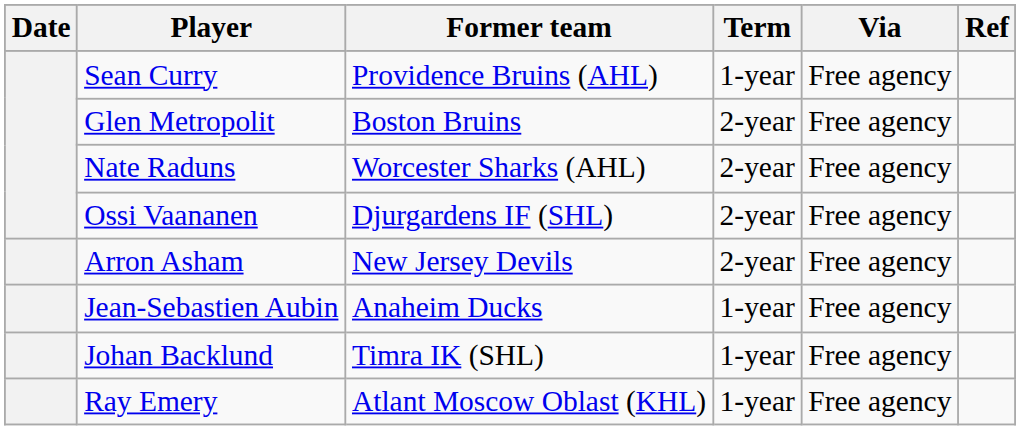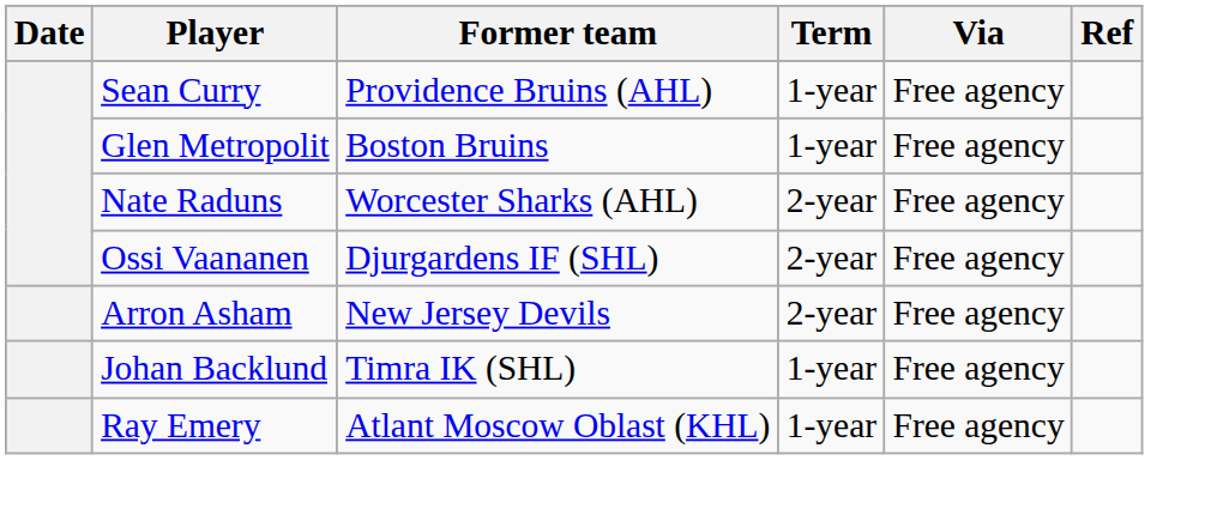 <table class="wikitable plainrowheaders">
 <tr style="background:#ddd; text-align:center;">
 <th>Date</th>
 <th>Player</th>
 <th>Former team</th>
 <th>Term</th>
 <th>Via</th>
 <th>Ref</th>
 </tr>
 <tr>
 <th scope="row" rowspan=4></th>
 <td><a href='#'>Sean Curry</a></td>
 <td><a href='#'>Providence Bruins</a> (<a href='#'>AHL</a>)</td>
 <td>1-year</td>
 <td>Free agency</td>
 <td></td>
 </tr>
 <tr>
 <td><a href='#'>Glen Metropolit</a></td>
 <td><a href='#'>Boston Bruins</a></td>
-<td>2-year</td>
+<td>1-year</td>
 <td>Free agency</td>
 <td></td>
 </tr>
 <tr>
 <td><a href='#'>Nate Raduns</a></td>
 <td><a href='#'>Worcester Sharks</a> (AHL)</td>
 <td>2-year</td>
 <td>Free agency</td>
 <td></td>
 </tr>
 <tr>
 <td><a href='#'>Ossi Vaananen</a></td>
 <td><a href='#'>Djurgardens IF</a> (<a href='#'>SHL</a>)</td>
 <td>2-year</td>
 <td>Free agency</td>
 <td></td>
 </tr>
 <tr>
 <th scope="row"></th>
 <td><a href='#'>Arron Asham</a></td>
 <td><a href='#'>New Jersey Devils</a></td>
 <td>2-year</td>
 <td>Free agency</td>
 <td></td>
 </tr>
 <tr>
 <th scope="row"></th>
-<td><a href='#'>Jean-Sebastien Aubin</a></td>
-<td><a href='#'>Anaheim Ducks</a></td>
-<td>1-year</td>
-<td>Free agency</td>
-<td></td>
-</tr>
-<tr>
-<th scope="row"></th>
 <td><a href='#'>Johan Backlund</a></td>
 <td><a href='#'>Timra IK</a> (SHL)</td>
 <td>1-year</td>
 <td>Free agency</td>
 <td></td>
 </tr>
 <tr>
 <th scope="row"></th>
 <td><a href='#'>Ray Emery</a></td>
 <td><a href='#'>Atlant Moscow Oblast</a> (<a href='#'>KHL</a>)</td>
 <td>1-year</td>
 <td>Free agency</td>
 <td></td>
 </tr>
 </table>
